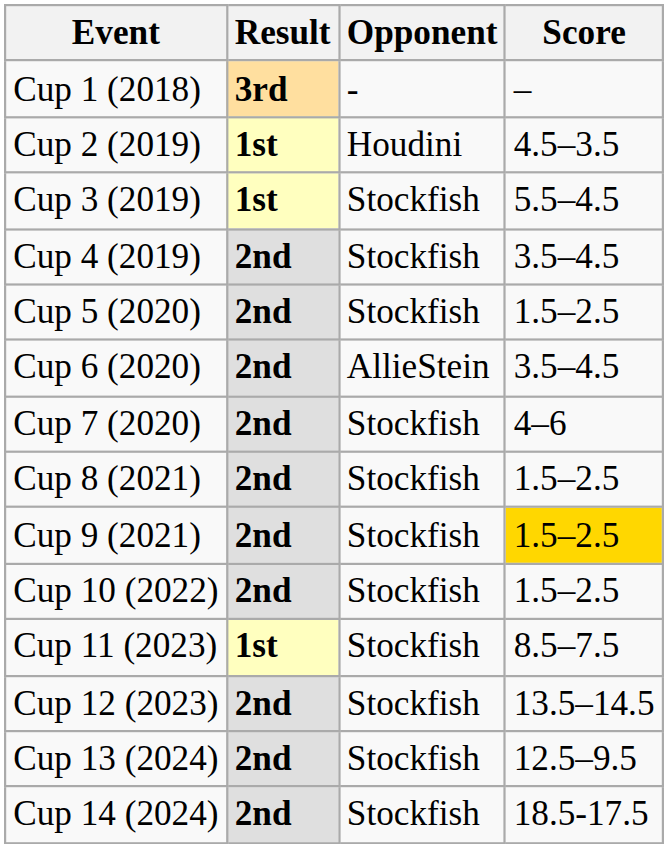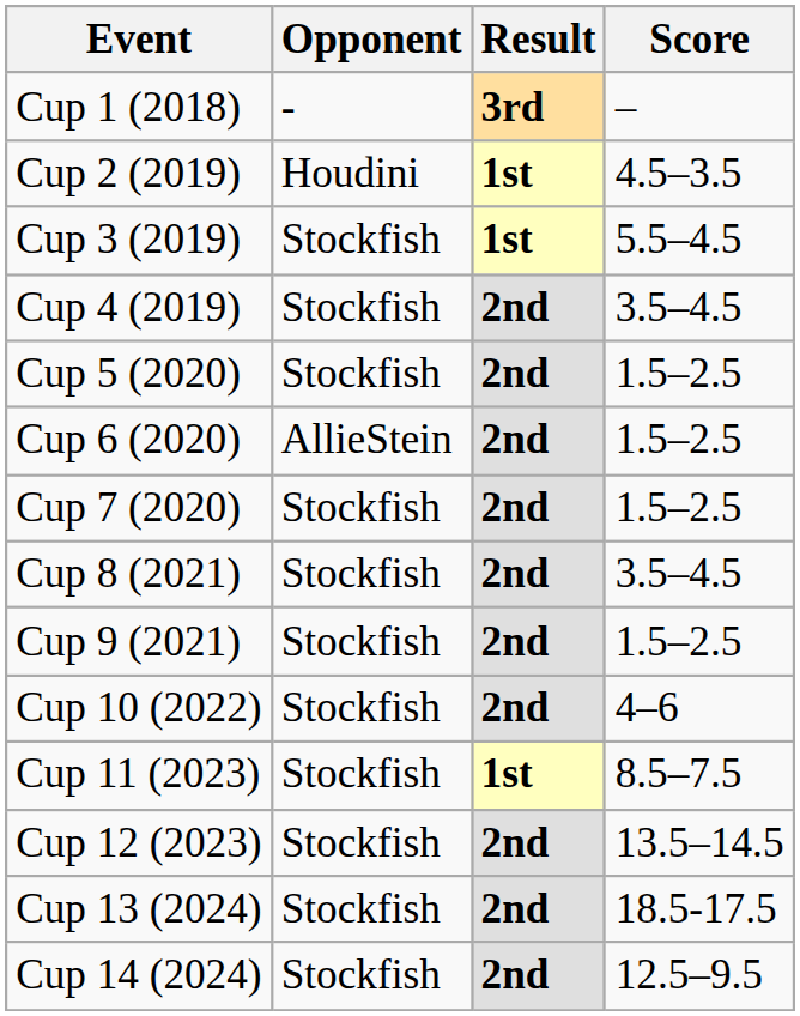 <table class="wikitable">
 <tr>
 <th>Event</th>
+<th>Opponent</th>
 <th>Result</th>
-<th>Opponent</th>
 <th>Score</th>
 </tr>
 <tr>
 <td>Cup 1 (2018)</td>
+<td>-</td>
 <td style="background:#FFDF9F;"><strong>3rd</strong></td>
-<td>-</td>
 <td>–</td>
 </tr>
 <tr>
 <td>Cup 2 (2019)</td>
+<td>Houdini</td>
 <td style="background:#FFFFBF;"><strong>1st</strong></td>
-<td>Houdini</td>
 <td>4.5–3.5</td>
 </tr>
 <tr>
 <td>Cup 3 (2019)</td>
+<td>Stockfish</td>
 <td style="background:#FFFFBF;"><strong>1st</strong></td>
-<td>Stockfish</td>
 <td>5.5–4.5</td>
 </tr>
 <tr>
 <td>Cup 4 (2019)</td>
+<td>Stockfish</td>
 <td style="background:#DFDFDF;"><strong>2nd</strong></td>
-<td>Stockfish</td>
 <td>3.5–4.5</td>
 </tr>
 <tr>
 <td>Cup 5 (2020)</td>
+<td>Stockfish</td>
 <td style="background:#DFDFDF;"><strong>2nd</strong></td>
-<td>Stockfish</td>
 <td>1.5–2.5</td>
 </tr>
 <tr>
 <td>Cup 6 (2020)</td>
+<td>AllieStein</td>
 <td style="background:#DFDFDF;"><strong>2nd</strong></td>
-<td>AllieStein</td>
+<td>1.5–2.5</td>
+</tr>
+<tr>
+<td>Cup 7 (2020)</td>
+<td>Stockfish</td>
+<td style="background:#DFDFDF;"><strong>2nd</strong></td>
+<td>1.5–2.5</td>
+</tr>
+<tr>
+<td>Cup 8 (2021)</td>
+<td>Stockfish</td>
+<td style="background:#DFDFDF;"><strong>2nd</strong></td>
 <td>3.5–4.5</td>
 </tr>
 <tr>
-<td>Cup 7 (2020)</td>
+<td>Cup 9 (2021)</td>
+<td>Stockfish</td>
 <td style="background:#DFDFDF;"><strong>2nd</strong></td>
+<td>1.5–2.5</td>
+</tr>
+<tr>
+<td>Cup 10 (2022)</td>
 <td>Stockfish</td>
+<td style="background:#DFDFDF;"><strong>2nd</strong></td>
 <td>4–6</td>
 </tr>
 <tr>
-<td>Cup 8 (2021)</td>
-<td style="background:#DFDFDF;"><strong>2nd</strong></td>
+<td>Cup 11 (2023)</td>
 <td>Stockfish</td>
-<td>1.5–2.5</td>
-</tr>
-<tr>
-<td>Cup 9 (2021)</td>
-<td style="background:#DFDFDF;"><strong>2nd</strong></td>
-<td>Stockfish</td>
-<td style="background: gold;">1.5–2.5</td>
-</tr>
-<tr>
-<td>Cup 10 (2022)</td>
-<td style="background:#DFDFDF;"><strong>2nd</strong></td>
-<td>Stockfish</td>
-<td>1.5–2.5</td>
-</tr>
-<tr>
-<td>Cup 11 (2023)</td>
 <td style="background:#FFFFBF;"><strong>1st</strong></td>
-<td>Stockfish</td>
 <td>8.5–7.5</td>
 </tr>
 <tr>
 <td>Cup 12 (2023)</td>
+<td>Stockfish</td>
 <td style="background:#DFDFDF;"><strong>2nd</strong></td>
-<td>Stockfish</td>
 <td>13.5–14.5</td>
 </tr>
 <tr>
 <td>Cup 13 (2024)</td>
+<td>Stockfish</td>
 <td style="background:#DFDFDF;"><strong>2nd</strong></td>
-<td>Stockfish</td>
-<td>12.5–9.5</td>
+<td>18.5-17.5</td>
 </tr>
 <tr>
 <td>Cup 14 (2024)</td>
+<td>Stockfish</td>
 <td style="background:#DFDFDF;"><strong>2nd</strong></td>
-<td>Stockfish</td>
-<td>18.5-17.5</td>
+<td>12.5–9.5</td>
 </tr>
 </table>
